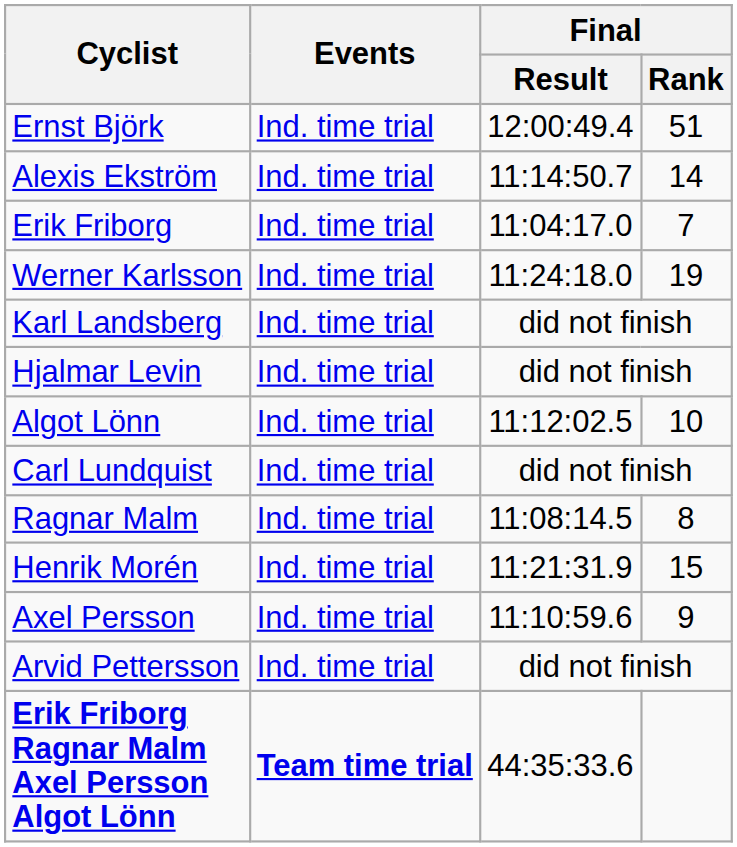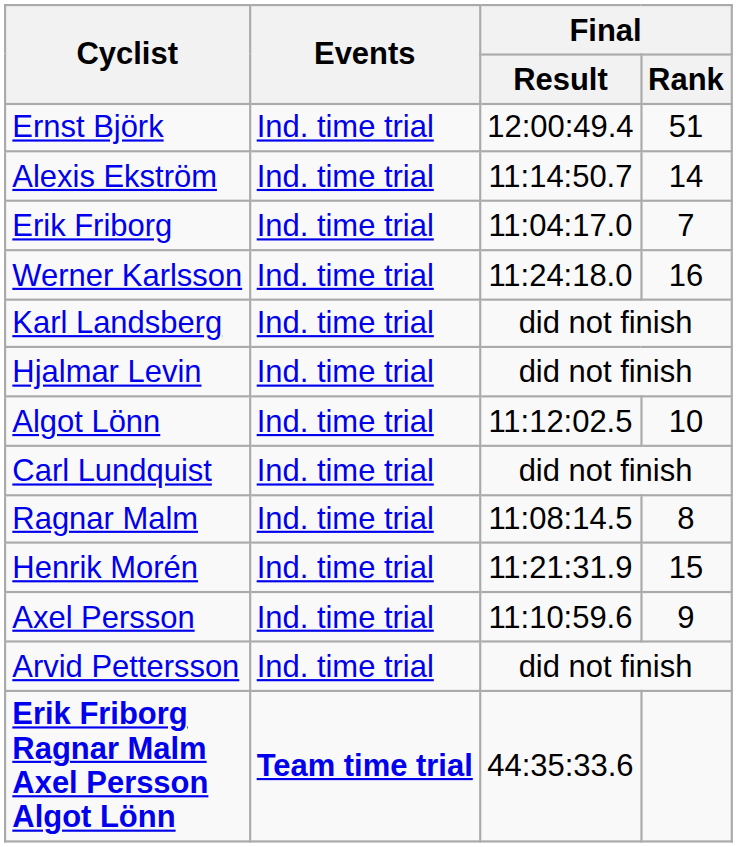 <table class=wikitable style="font-size:90%">
 <tr>
 <th rowspan="2">Cyclist</th>
 <th rowspan="2">Events</th>
 <th colspan="2">Final</th>
 </tr>
 <tr>
 <th>Result</th>
 <th>Rank</th>
 </tr>
 <tr>
 <td><a href='#'>Ernst Björk</a></td>
 <td><a href='#'>Ind. time trial</a></td>
 <td align=center>12:00:49.4</td>
 <td align=center>51</td>
 </tr>
 <tr>
 <td><a href='#'>Alexis Ekström</a></td>
 <td><a href='#'>Ind. time trial</a></td>
 <td align=center>11:14:50.7</td>
 <td align=center>14</td>
 </tr>
 <tr>
 <td><a href='#'>Erik Friborg</a></td>
 <td><a href='#'>Ind. time trial</a></td>
 <td align=center>11:04:17.0</td>
 <td align=center>7</td>
 </tr>
 <tr>
 <td><a href='#'>Werner Karlsson</a></td>
 <td><a href='#'>Ind. time trial</a></td>
 <td align=center>11:24:18.0</td>
-<td align=center>19</td>
+<td align=center>16</td>
 </tr>
 <tr>
 <td><a href='#'>Karl Landsberg</a></td>
 <td><a href='#'>Ind. time trial</a></td>
 <td align=center colspan=2>did not finish</td>
 </tr>
 <tr>
 <td><a href='#'>Hjalmar Levin</a></td>
 <td><a href='#'>Ind. time trial</a></td>
 <td align=center colspan=2>did not finish</td>
 </tr>
 <tr>
 <td><a href='#'>Algot Lönn</a></td>
 <td><a href='#'>Ind. time trial</a></td>
 <td align=center>11:12:02.5</td>
 <td align=center>10</td>
 </tr>
 <tr>
 <td><a href='#'>Carl Lundquist</a></td>
 <td><a href='#'>Ind. time trial</a></td>
 <td align=center colspan=2>did not finish</td>
 </tr>
 <tr>
 <td><a href='#'>Ragnar Malm</a></td>
 <td><a href='#'>Ind. time trial</a></td>
 <td align=center>11:08:14.5</td>
 <td align=center>8</td>
 </tr>
 <tr>
 <td><a href='#'>Henrik Morén</a></td>
 <td><a href='#'>Ind. time trial</a></td>
 <td align=center>11:21:31.9</td>
 <td align=center>15</td>
 </tr>
 <tr>
 <td><a href='#'>Axel Persson</a></td>
 <td><a href='#'>Ind. time trial</a></td>
 <td align=center>11:10:59.6</td>
 <td align=center>9</td>
 </tr>
 <tr>
 <td><a href='#'>Arvid Pettersson</a></td>
 <td><a href='#'>Ind. time trial</a></td>
 <td align=center colspan=2>did not finish</td>
 </tr>
 <tr>
 <td><strong><a href='#'>Erik Friborg</a><br><a href='#'>Ragnar Malm</a><br><a href='#'>Axel Persson</a><br><a href='#'>Algot Lönn</a></strong></td>
 <td><strong><a href='#'>Team time trial</a></strong></td>
 <td align=center>44:35:33.6</td>
 <td align=center></td>
 </tr>
 </table>
